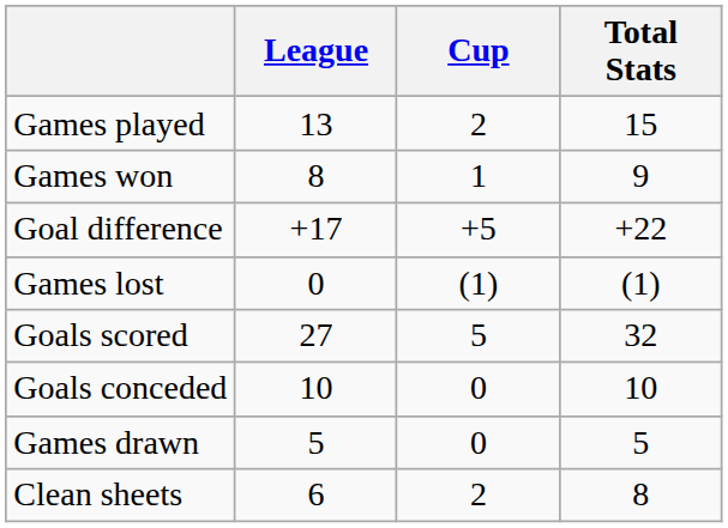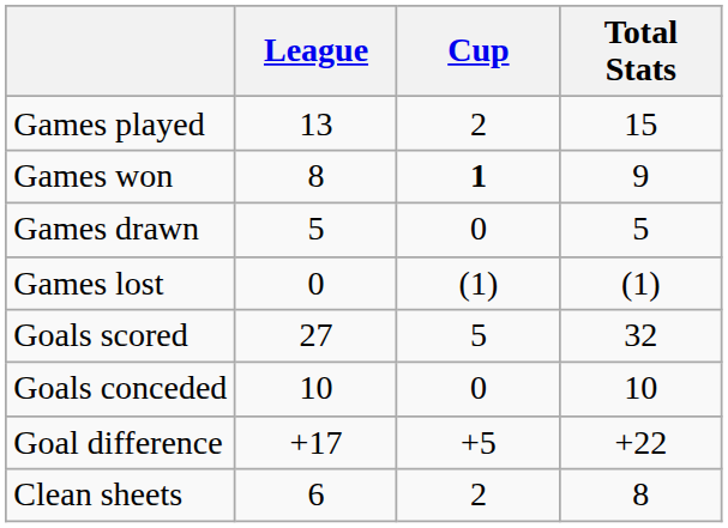 <table class="wikitable" style="text-align: center;">
 <tr>
 <th></th>
 <th style="width:70px;"><a href='#'>League</a></th>
 <th style="width:70px;"><a href='#'>Cup</a></th>
 <th style="width:70px;">Total Stats</th>
 </tr>
 <tr>
 <td align=left>Games played</td>
 <td>13</td>
 <td>2</td>
 <td>15</td>
 </tr>
 <tr>
 <td align=left>Games won</td>
 <td>8</td>
-<td>1</td>
+<td><strong>1</strong></td>
 <td>9</td>
 </tr>
 <tr>
-<td align=left>Goal difference</td>
-<td>+17</td>
-<td>+5</td>
-<td>+22</td>
+<td align=left>Games drawn</td>
+<td>5</td>
+<td>0</td>
+<td>5</td>
 </tr>
 <tr>
 <td align=left>Games lost</td>
 <td>0</td>
 <td>(1)</td>
 <td>(1)</td>
 </tr>
 <tr>
 <td align=left>Goals scored</td>
 <td>27</td>
 <td>5</td>
 <td>32</td>
 </tr>
 <tr>
 <td align=left>Goals conceded</td>
 <td>10</td>
 <td>0</td>
 <td>10</td>
 </tr>
 <tr>
-<td align=left>Games drawn</td>
-<td>5</td>
-<td>0</td>
-<td>5</td>
+<td align=left>Goal difference</td>
+<td>+17</td>
+<td>+5</td>
+<td>+22</td>
 </tr>
 <tr>
 <td align=left>Clean sheets</td>
 <td>6</td>
 <td>2</td>
 <td>8</td>
 </tr>
 </table>
